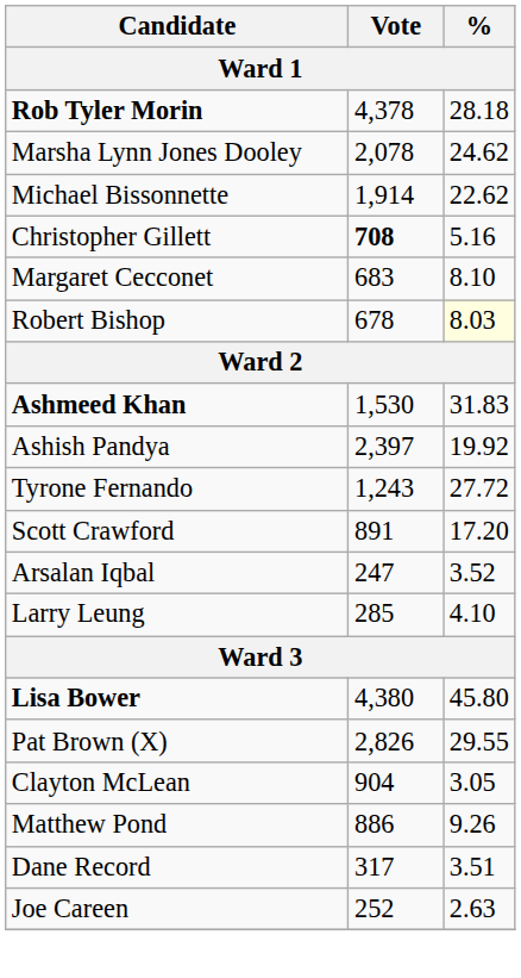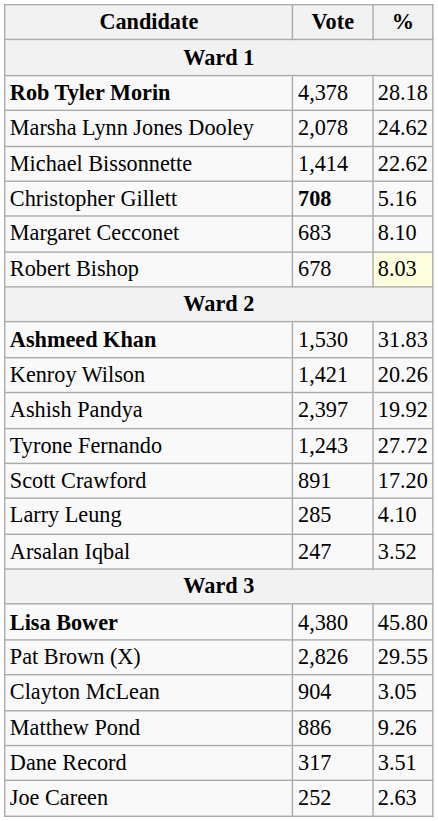 <table class="wikitable">
 <tr>
 <th bgcolor="#DDDDFF" width="200px">Candidate</th>
 <th bgcolor="#DDDDFF" width="50px">Vote</th>
 <th bgcolor="#DDDDFF" width="30px">%</th>
 </tr>
 <tr>
 <th colspan="3">Ward 1</th>
 </tr>
 <tr>
 <td><strong>Rob Tyler Morin</strong></td>
 <td>4,378</td>
 <td>28.18</td>
 </tr>
 <tr>
 <td>Marsha Lynn Jones Dooley</td>
 <td>2,078</td>
 <td>24.62</td>
 </tr>
 <tr>
 <td>Michael Bissonnette</td>
-<td>1,914</td>
+<td>1,414</td>
 <td>22.62</td>
 </tr>
 <tr>
 <td>Christopher Gillett</td>
 <td><strong>708</strong></td>
 <td>5.16</td>
 </tr>
 <tr>
 <td>Margaret Cecconet</td>
 <td>683</td>
 <td>8.10</td>
 </tr>
 <tr>
 <td>Robert Bishop</td>
 <td>678</td>
 <td style="background: lightyellow;">8.03</td>
 </tr>
 <tr>
 <th colspan="3">Ward 2</th>
 </tr>
 <tr>
 <td><strong>Ashmeed Khan</strong></td>
 <td>1,530</td>
 <td>31.83</td>
 </tr>
 <tr>
+<td>Kenroy Wilson</td>
+<td>1,421</td>
+<td>20.26</td>
+</tr>
+<tr>
 <td>Ashish Pandya</td>
 <td>2,397</td>
 <td>19.92</td>
 </tr>
 <tr>
 <td>Tyrone Fernando</td>
 <td>1,243</td>
 <td>27.72</td>
 </tr>
 <tr>
 <td>Scott Crawford</td>
 <td>891</td>
 <td>17.20</td>
 </tr>
 <tr>
+<td>Larry Leung</td>
+<td>285</td>
+<td>4.10</td>
+</tr>
+<tr>
 <td>Arsalan Iqbal</td>
 <td>247</td>
 <td>3.52</td>
-</tr>
-<tr>
-<td>Larry Leung</td>
-<td>285</td>
-<td>4.10</td>
 </tr>
 <tr>
 <th colspan="3">Ward 3</th>
 </tr>
 <tr>
 <td><strong>Lisa Bower</strong></td>
 <td>4,380</td>
 <td>45.80</td>
 </tr>
 <tr>
 <td>Pat Brown (X)</td>
 <td>2,826</td>
 <td>29.55</td>
 </tr>
 <tr>
 <td>Clayton McLean</td>
 <td>904</td>
 <td>3.05</td>
 </tr>
 <tr>
 <td>Matthew Pond</td>
 <td>886</td>
 <td>9.26</td>
 </tr>
 <tr>
 <td>Dane Record</td>
 <td>317</td>
 <td>3.51</td>
 </tr>
 <tr>
 <td>Joe Careen</td>
 <td>252</td>
 <td>2.63</td>
 </tr>
 <tr>
 </tr>
 </table>
